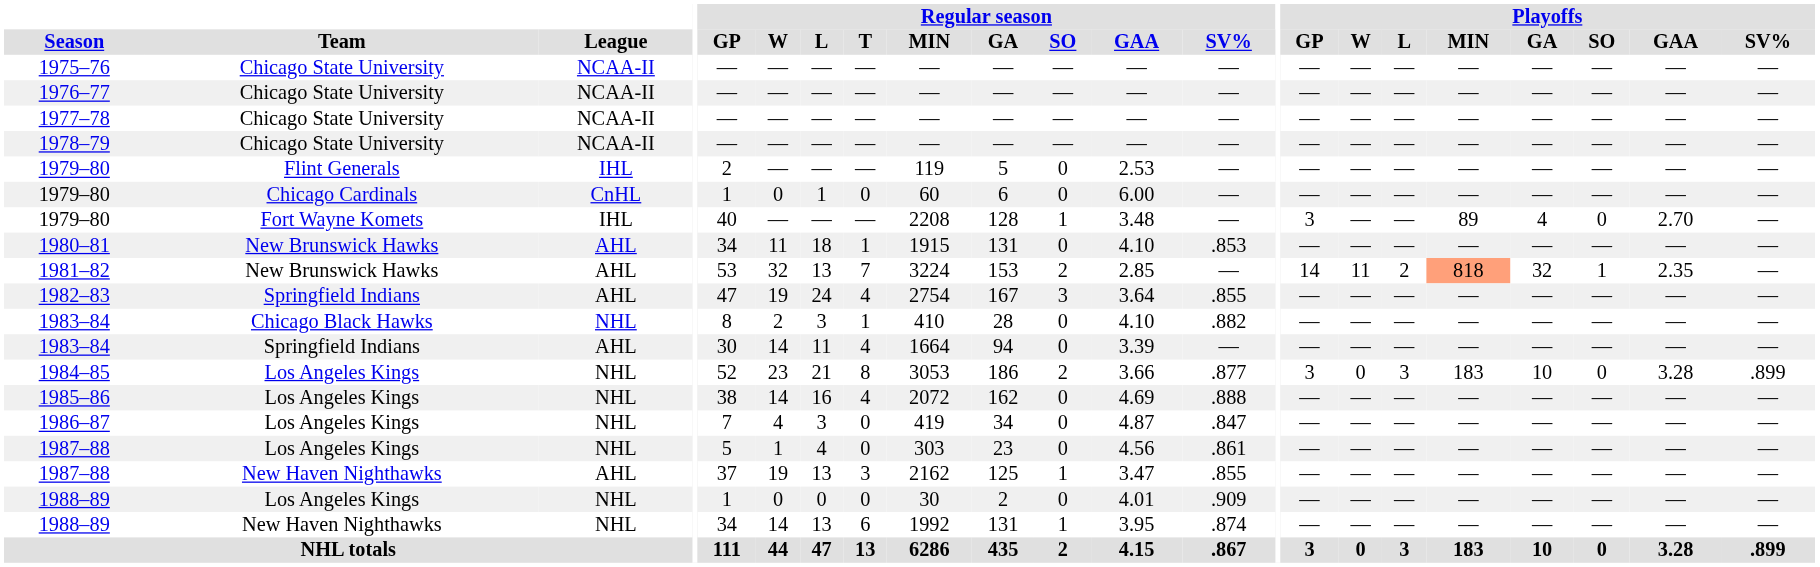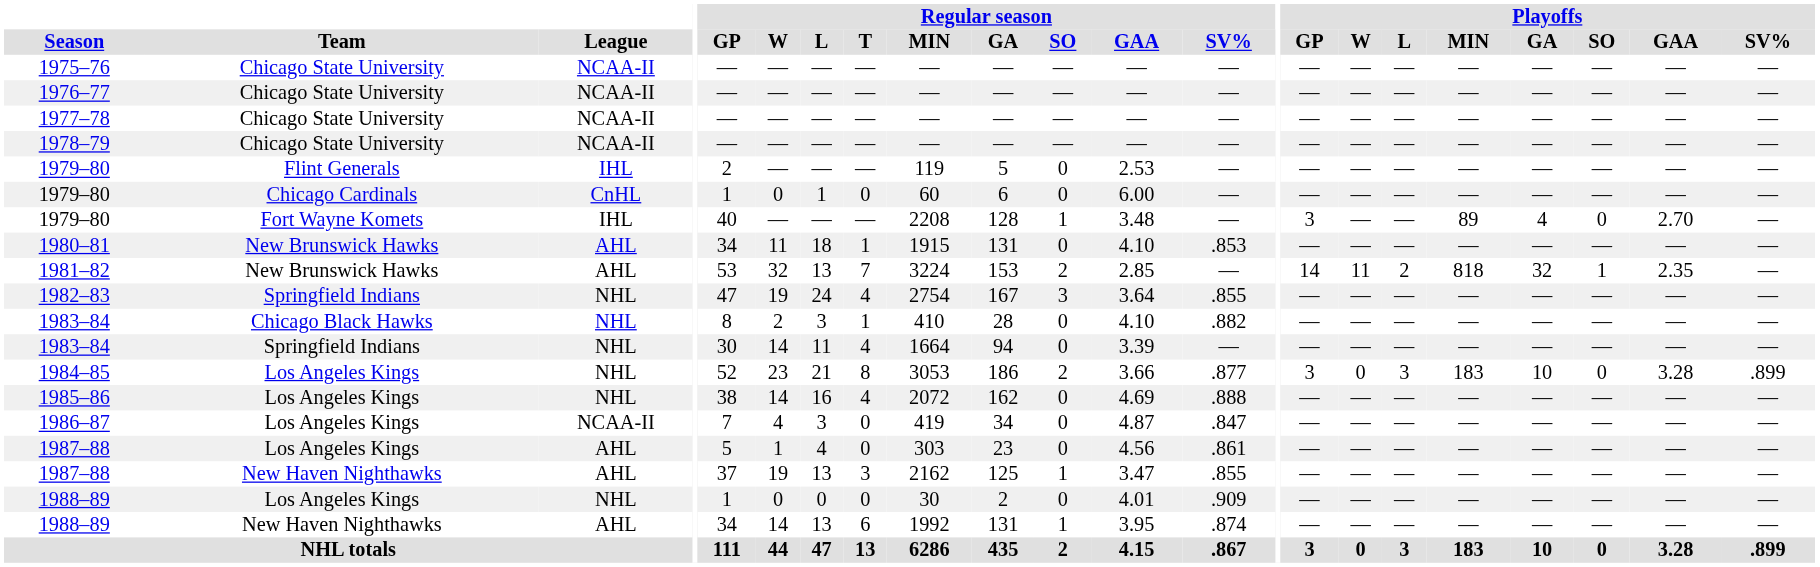 <table border="0" cellpadding="1" cellspacing="0" style="width:90%; text-align:center;">
 <tr bgcolor="#e0e0e0">
 <th colspan="3" bgcolor="#ffffff"></th>
 <th rowspan="99" bgcolor="#ffffff"></th>
 <th colspan="9" bgcolor="#e0e0e0"><a href='#'>Regular season</a></th>
 <th rowspan="99" bgcolor="#ffffff"></th>
 <th colspan="8" bgcolor="#e0e0e0"><a href='#'>Playoffs</a></th>
 </tr>
 <tr bgcolor="#e0e0e0">
 <th><a href='#'>Season</a></th>
 <th>Team</th>
 <th>League</th>
 <th>GP</th>
 <th>W</th>
 <th>L</th>
 <th>T</th>
 <th>MIN</th>
 <th>GA</th>
 <th><a href='#'>SO</a></th>
 <th><a href='#'>GAA</a></th>
 <th><a href='#'>SV%</a></th>
 <th>GP</th>
 <th>W</th>
 <th>L</th>
 <th>MIN</th>
 <th>GA</th>
 <th>SO</th>
 <th>GAA</th>
 <th>SV%</th>
 </tr>
 <tr>
 <td><a href='#'>1975–76</a></td>
 <td><a href='#'>Chicago State University</a></td>
 <td><a href='#'>NCAA-II</a></td>
 <td>—</td>
 <td>—</td>
 <td>—</td>
 <td>—</td>
 <td>—</td>
 <td>—</td>
 <td>—</td>
 <td>—</td>
 <td>—</td>
 <td>—</td>
 <td>—</td>
 <td>—</td>
 <td>—</td>
 <td>—</td>
 <td>—</td>
 <td>—</td>
 <td>—</td>
 </tr>
 <tr bgcolor="#f0f0f0">
 <td><a href='#'>1976–77</a></td>
 <td>Chicago State University</td>
 <td>NCAA-II</td>
 <td>—</td>
 <td>—</td>
 <td>—</td>
 <td>—</td>
 <td>—</td>
 <td>—</td>
 <td>—</td>
 <td>—</td>
 <td>—</td>
 <td>—</td>
 <td>—</td>
 <td>—</td>
 <td>—</td>
 <td>—</td>
 <td>—</td>
 <td>—</td>
 <td>—</td>
 </tr>
 <tr>
 <td><a href='#'>1977–78</a></td>
 <td>Chicago State University</td>
 <td>NCAA-II</td>
 <td>—</td>
 <td>—</td>
 <td>—</td>
 <td>—</td>
 <td>—</td>
 <td>—</td>
 <td>—</td>
 <td>—</td>
 <td>—</td>
 <td>—</td>
 <td>—</td>
 <td>—</td>
 <td>—</td>
 <td>—</td>
 <td>—</td>
 <td>—</td>
 <td>—</td>
 </tr>
 <tr bgcolor="#f0f0f0">
 <td><a href='#'>1978–79</a></td>
 <td>Chicago State University</td>
 <td>NCAA-II</td>
 <td>—</td>
 <td>—</td>
 <td>—</td>
 <td>—</td>
 <td>—</td>
 <td>—</td>
 <td>—</td>
 <td>—</td>
 <td>—</td>
 <td>—</td>
 <td>—</td>
 <td>—</td>
 <td>—</td>
 <td>—</td>
 <td>—</td>
 <td>—</td>
 <td>—</td>
 </tr>
 <tr>
 <td><a href='#'>1979–80</a></td>
 <td><a href='#'>Flint Generals</a></td>
 <td><a href='#'>IHL</a></td>
 <td>2</td>
 <td>—</td>
 <td>—</td>
 <td>—</td>
 <td>119</td>
 <td>5</td>
 <td>0</td>
 <td>2.53</td>
 <td>—</td>
 <td>—</td>
 <td>—</td>
 <td>—</td>
 <td>—</td>
 <td>—</td>
 <td>—</td>
 <td>—</td>
 <td>—</td>
 </tr>
 <tr bgcolor="#f0f0f0">
 <td>1979–80</td>
 <td><a href='#'>Chicago Cardinals</a></td>
 <td><a href='#'>CnHL</a></td>
 <td>1</td>
 <td>0</td>
 <td>1</td>
 <td>0</td>
 <td>60</td>
 <td>6</td>
 <td>0</td>
 <td>6.00</td>
 <td>—</td>
 <td>—</td>
 <td>—</td>
 <td>—</td>
 <td>—</td>
 <td>—</td>
 <td>—</td>
 <td>—</td>
 <td>—</td>
 </tr>
 <tr>
 <td>1979–80</td>
 <td><a href='#'>Fort Wayne Komets</a></td>
 <td>IHL</td>
 <td>40</td>
 <td>—</td>
 <td>—</td>
 <td>—</td>
 <td>2208</td>
 <td>128</td>
 <td>1</td>
 <td>3.48</td>
 <td>—</td>
 <td>3</td>
 <td>—</td>
 <td>—</td>
 <td>89</td>
 <td>4</td>
 <td>0</td>
 <td>2.70</td>
 <td>—</td>
 </tr>
 <tr bgcolor="#f0f0f0">
 <td><a href='#'>1980–81</a></td>
 <td><a href='#'>New Brunswick Hawks</a></td>
 <td><a href='#'>AHL</a></td>
 <td>34</td>
 <td>11</td>
 <td>18</td>
 <td>1</td>
 <td>1915</td>
 <td>131</td>
 <td>0</td>
 <td>4.10</td>
 <td>.853</td>
 <td>—</td>
 <td>—</td>
 <td>—</td>
 <td>—</td>
 <td>—</td>
 <td>—</td>
 <td>—</td>
 <td>—</td>
 </tr>
 <tr>
 <td><a href='#'>1981–82</a></td>
 <td>New Brunswick Hawks</td>
 <td>AHL</td>
 <td>53</td>
 <td>32</td>
 <td>13</td>
 <td>7</td>
 <td>3224</td>
 <td>153</td>
 <td>2</td>
 <td>2.85</td>
 <td>—</td>
 <td>14</td>
 <td>11</td>
 <td>2</td>
-<td style="background: lightsalmon;">818</td>
+<td>818</td>
 <td>32</td>
 <td>1</td>
 <td>2.35</td>
 <td>—</td>
 </tr>
 <tr bgcolor="#f0f0f0">
 <td><a href='#'>1982–83</a></td>
 <td><a href='#'>Springfield Indians</a></td>
-<td>AHL</td>
+<td>NHL</td>
 <td>47</td>
 <td>19</td>
 <td>24</td>
 <td>4</td>
 <td>2754</td>
 <td>167</td>
 <td>3</td>
 <td>3.64</td>
 <td>.855</td>
 <td>—</td>
 <td>—</td>
 <td>—</td>
 <td>—</td>
 <td>—</td>
 <td>—</td>
 <td>—</td>
 <td>—</td>
 </tr>
 <tr>
 <td><a href='#'>1983–84</a></td>
 <td><a href='#'>Chicago Black Hawks</a></td>
 <td><a href='#'>NHL</a></td>
 <td>8</td>
 <td>2</td>
 <td>3</td>
 <td>1</td>
 <td>410</td>
 <td>28</td>
 <td>0</td>
 <td>4.10</td>
 <td>.882</td>
 <td>—</td>
 <td>—</td>
 <td>—</td>
 <td>—</td>
 <td>—</td>
 <td>—</td>
 <td>—</td>
 <td>—</td>
 </tr>
 <tr bgcolor="#f0f0f0">
 <td><a href='#'>1983–84</a></td>
 <td>Springfield Indians</td>
-<td>AHL</td>
+<td>NHL</td>
 <td>30</td>
 <td>14</td>
 <td>11</td>
 <td>4</td>
 <td>1664</td>
 <td>94</td>
 <td>0</td>
 <td>3.39</td>
 <td>—</td>
 <td>—</td>
 <td>—</td>
 <td>—</td>
 <td>—</td>
 <td>—</td>
 <td>—</td>
 <td>—</td>
 <td>—</td>
 </tr>
 <tr>
 <td><a href='#'>1984–85</a></td>
 <td><a href='#'>Los Angeles Kings</a></td>
 <td>NHL</td>
 <td>52</td>
 <td>23</td>
 <td>21</td>
 <td>8</td>
 <td>3053</td>
 <td>186</td>
 <td>2</td>
 <td>3.66</td>
 <td>.877</td>
 <td>3</td>
 <td>0</td>
 <td>3</td>
 <td>183</td>
 <td>10</td>
 <td>0</td>
 <td>3.28</td>
 <td>.899</td>
 </tr>
 <tr bgcolor="#f0f0f0">
 <td><a href='#'>1985–86</a></td>
 <td>Los Angeles Kings</td>
 <td>NHL</td>
 <td>38</td>
 <td>14</td>
 <td>16</td>
 <td>4</td>
 <td>2072</td>
 <td>162</td>
 <td>0</td>
 <td>4.69</td>
 <td>.888</td>
 <td>—</td>
 <td>—</td>
 <td>—</td>
 <td>—</td>
 <td>—</td>
 <td>—</td>
 <td>—</td>
 <td>—</td>
 </tr>
 <tr>
 <td><a href='#'>1986–87</a></td>
 <td>Los Angeles Kings</td>
-<td>NHL</td>
+<td>NCAA-II</td>
 <td>7</td>
 <td>4</td>
 <td>3</td>
 <td>0</td>
 <td>419</td>
 <td>34</td>
 <td>0</td>
 <td>4.87</td>
 <td>.847</td>
 <td>—</td>
 <td>—</td>
 <td>—</td>
 <td>—</td>
 <td>—</td>
 <td>—</td>
 <td>—</td>
 <td>—</td>
 </tr>
 <tr bgcolor="#f0f0f0">
 <td><a href='#'>1987–88</a></td>
 <td>Los Angeles Kings</td>
-<td>NHL</td>
+<td>AHL</td>
 <td>5</td>
 <td>1</td>
 <td>4</td>
 <td>0</td>
 <td>303</td>
 <td>23</td>
 <td>0</td>
 <td>4.56</td>
 <td>.861</td>
 <td>—</td>
 <td>—</td>
 <td>—</td>
 <td>—</td>
 <td>—</td>
 <td>—</td>
 <td>—</td>
 <td>—</td>
 </tr>
 <tr>
 <td><a href='#'>1987–88</a></td>
 <td><a href='#'>New Haven Nighthawks</a></td>
 <td>AHL</td>
 <td>37</td>
 <td>19</td>
 <td>13</td>
 <td>3</td>
 <td>2162</td>
 <td>125</td>
 <td>1</td>
 <td>3.47</td>
 <td>.855</td>
 <td>—</td>
 <td>—</td>
 <td>—</td>
 <td>—</td>
 <td>—</td>
 <td>—</td>
 <td>—</td>
 <td>—</td>
 </tr>
 <tr bgcolor="#f0f0f0">
 <td><a href='#'>1988–89</a></td>
 <td>Los Angeles Kings</td>
 <td>NHL</td>
 <td>1</td>
 <td>0</td>
 <td>0</td>
 <td>0</td>
 <td>30</td>
 <td>2</td>
 <td>0</td>
 <td>4.01</td>
 <td>.909</td>
 <td>—</td>
 <td>—</td>
 <td>—</td>
 <td>—</td>
 <td>—</td>
 <td>—</td>
 <td>—</td>
 <td>—</td>
 </tr>
 <tr>
 <td><a href='#'>1988–89</a></td>
 <td>New Haven Nighthawks</td>
-<td>NHL</td>
+<td>AHL</td>
 <td>34</td>
 <td>14</td>
 <td>13</td>
 <td>6</td>
 <td>1992</td>
 <td>131</td>
 <td>1</td>
 <td>3.95</td>
 <td>.874</td>
 <td>—</td>
 <td>—</td>
 <td>—</td>
 <td>—</td>
 <td>—</td>
 <td>—</td>
 <td>—</td>
 <td>—</td>
 </tr>
 <tr bgcolor="#e0e0e0">
 <th colspan=3>NHL totals</th>
 <th>111</th>
 <th>44</th>
 <th>47</th>
 <th>13</th>
 <th>6286</th>
 <th>435</th>
 <th>2</th>
 <th>4.15</th>
 <th>.867</th>
 <th>3</th>
 <th>0</th>
 <th>3</th>
 <th>183</th>
 <th>10</th>
 <th>0</th>
 <th>3.28</th>
 <th>.899</th>
 </tr>
 </table>
